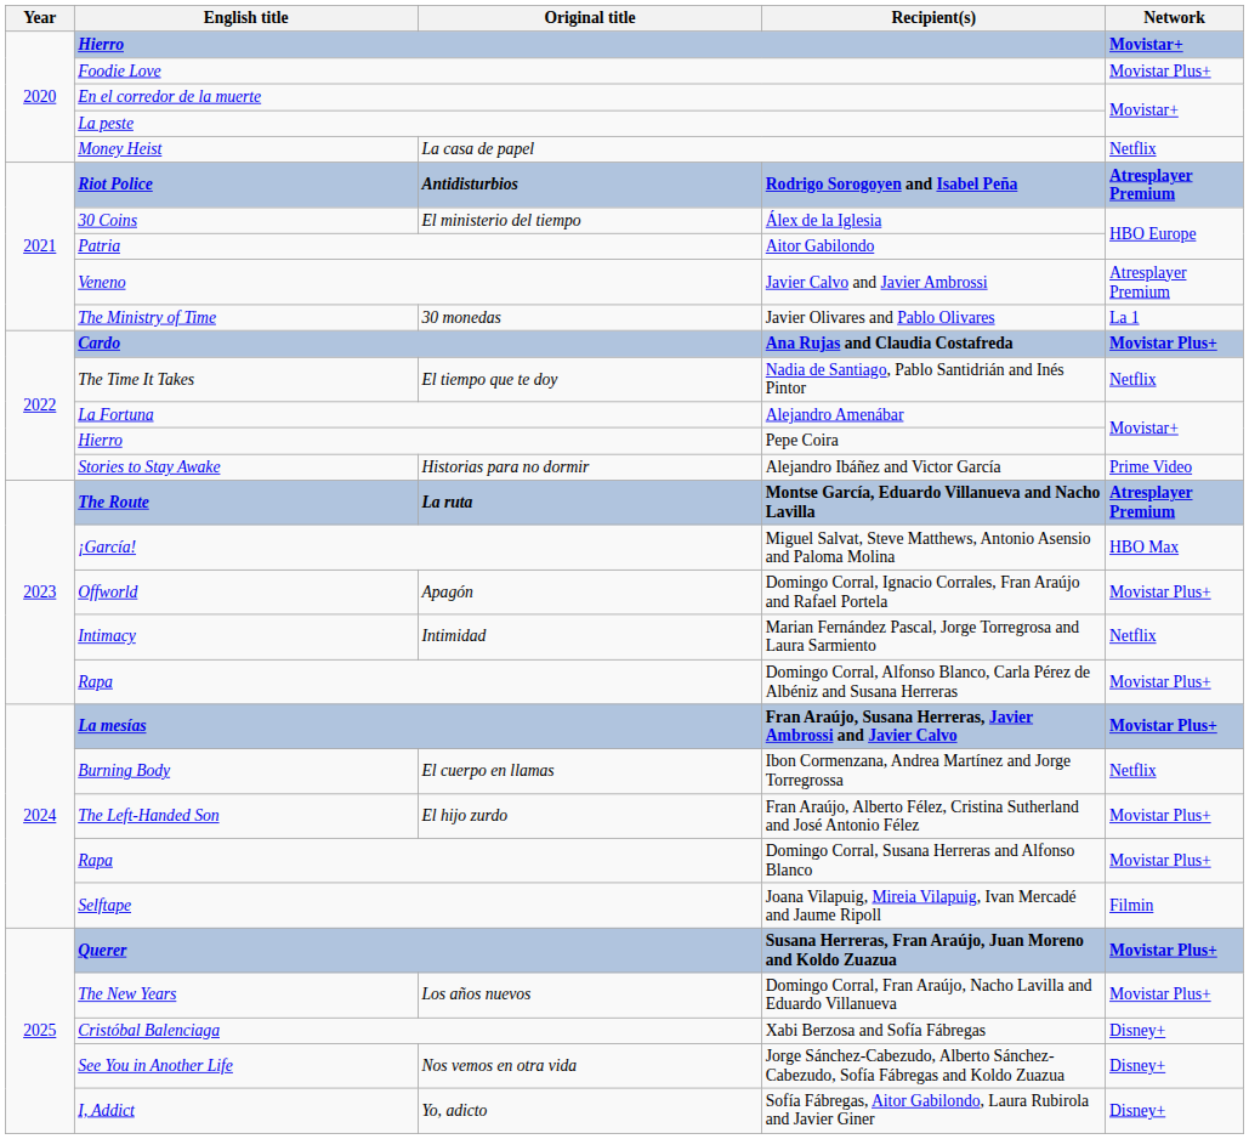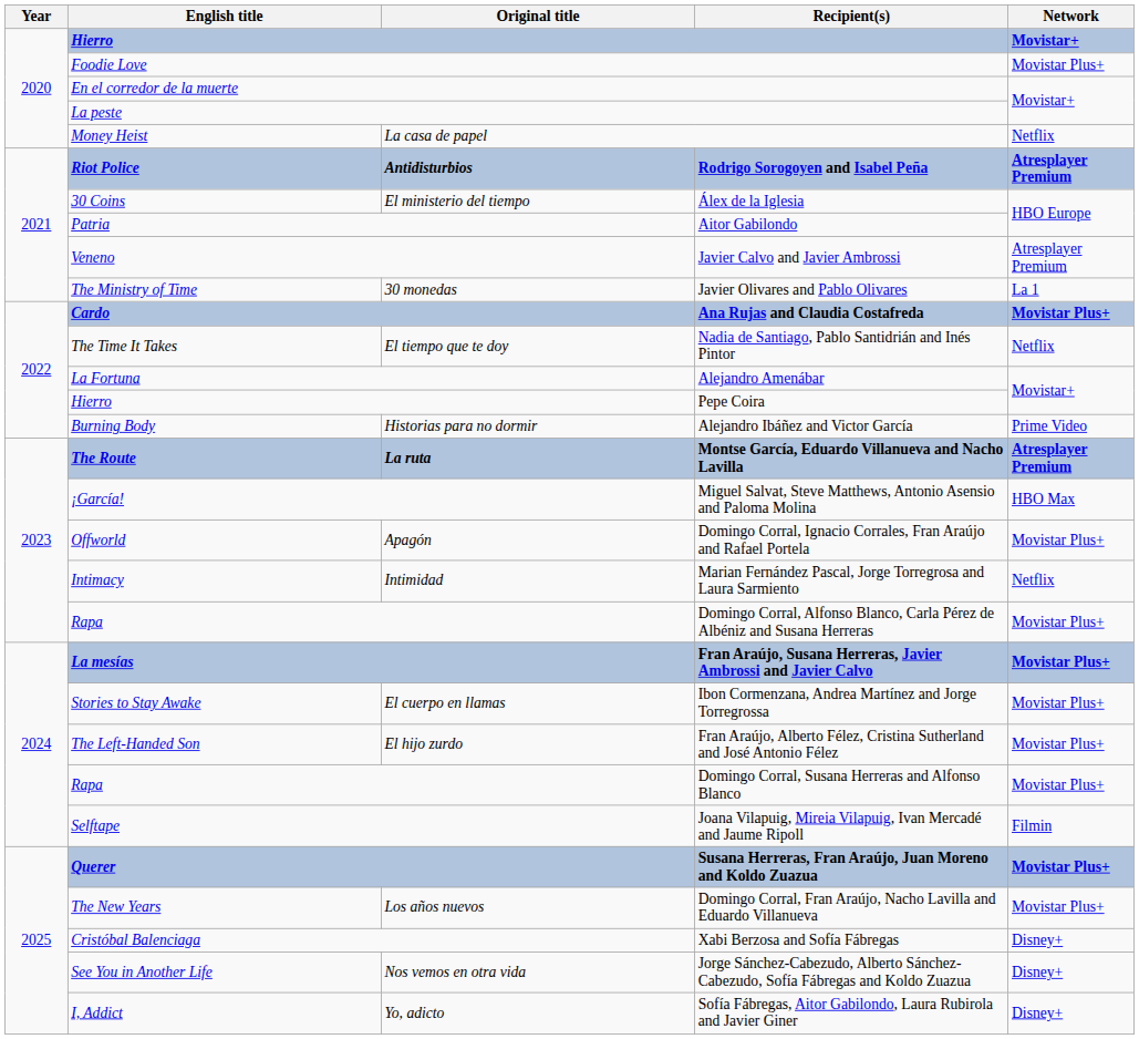 <table class="wikitable" width="95%" cellpadding="5">
 <tr>
 <th width="5%">Year</th>
 <th width="25%">English title</th>
 <th width="25%">Original title</th>
 <th width="25%">Recipient(s)</th>
 <th width="10%">Network</th>
 </tr>
 <tr>
 <td rowspan=5 style="text-align:center"><a href='#'>2020</a><br></td>
 <td colspan="3" style="background:#B0C4DE;"><strong><em><a href='#'>Hierro</a></em></strong></td>
 <td style="background:#B0C4DE;"><strong><a href='#'>Movistar+</a></strong></td>
 </tr>
 <tr>
 <td colspan="3"><em><a href='#'>Foodie Love</a></em></td>
 <td><a href='#'>Movistar Plus+</a></td>
 </tr>
 <tr>
 <td colspan="3"><em><a href='#'>En el corredor de la muerte</a></em></td>
 <td rowspan="2"><a href='#'>Movistar+</a></td>
 </tr>
 <tr>
 <td colspan="3"><em><a href='#'>La peste</a></em></td>
 </tr>
 <tr>
 <td><em><a href='#'>Money Heist</a></em></td>
 <td colspan="2"><em>La casa de papel</em></td>
 <td><a href='#'>Netflix</a></td>
 </tr>
 <tr>
 <td rowspan=5 style="text-align:center"><a href='#'>2021</a><br></td>
 <td style="background:#B0C4DE;"><strong><em><a href='#'>Riot Police</a></em></strong></td>
 <td style="background:#B0C4DE;"><strong><em>Antidisturbios</em></strong></td>
 <td style="background:#B0C4DE;"><strong><a href='#'>Rodrigo Sorogoyen</a> and <a href='#'>Isabel Peña</a></strong></td>
 <td style="background:#B0C4DE;"><strong><a href='#'>Atresplayer Premium</a></strong></td>
 </tr>
 <tr>
 <td><em><a href='#'>30 Coins</a></em></td>
 <td><em>El ministerio del tiempo</em></td>
 <td><a href='#'>Álex de la Iglesia</a></td>
 <td rowspan="2"><a href='#'>HBO Europe</a></td>
 </tr>
 <tr>
 <td colspan="2"><em><a href='#'>Patria</a></em></td>
 <td><a href='#'>Aitor Gabilondo</a></td>
 </tr>
 <tr>
 <td colspan="2"><em><a href='#'>Veneno</a></em></td>
 <td><a href='#'>Javier Calvo</a> and <a href='#'>Javier Ambrossi</a></td>
 <td><a href='#'>Atresplayer Premium</a></td>
 </tr>
 <tr>
 <td><em><a href='#'>The Ministry of Time</a></em></td>
 <td><em>30 monedas</em></td>
 <td>Javier Olivares and <a href='#'>Pablo Olivares</a></td>
 <td><a href='#'>La 1</a></td>
 </tr>
 <tr>
 <td rowspan=5 style="text-align:center"><a href='#'>2022</a><br></td>
 <td colspan="2" style="background:#B0C4DE;"><strong><em><a href='#'>Cardo</a></em></strong></td>
 <td style="background:#B0C4DE;"><strong><a href='#'>Ana Rujas</a> and Claudia Costafreda</strong></td>
 <td style="background:#B0C4DE;"><strong><a href='#'>Movistar Plus+</a></strong></td>
 </tr>
 <tr>
 <td><em>The Time It Takes</em></td>
 <td><em>El tiempo que te doy</em></td>
 <td><a href='#'>Nadia de Santiago</a>, Pablo Santidrián and Inés Pintor</td>
 <td><a href='#'>Netflix</a></td>
 </tr>
 <tr>
 <td colspan="2"><em><a href='#'>La Fortuna</a></em></td>
 <td><a href='#'>Alejandro Amenábar</a></td>
 <td rowspan="2"><a href='#'>Movistar+</a></td>
 </tr>
 <tr>
 <td colspan="2"><em><a href='#'>Hierro</a></em></td>
 <td>Pepe Coira</td>
 </tr>
 <tr>
-<td><em><a href='#'>Stories to Stay Awake</a></em></td>
+<td><em><a href='#'>Burning Body</a></em></td>
 <td><em>Historias para no dormir</em></td>
 <td>Alejandro Ibáñez and Victor García</td>
 <td><a href='#'>Prime Video</a></td>
 </tr>
 <tr>
 <td rowspan=5 style="text-align:center"><a href='#'>2023</a><br></td>
 <td style="background:#B0C4DE;"><strong><em><a href='#'>The Route</a></em></strong></td>
 <td style="background:#B0C4DE;"><strong><em>La ruta</em></strong></td>
 <td style="background:#B0C4DE;"><strong>Montse García, Eduardo Villanueva and Nacho Lavilla</strong></td>
 <td style="background:#B0C4DE;"><strong><a href='#'>Atresplayer Premium</a></strong></td>
 </tr>
 <tr>
 <td colspan="2"><em><a href='#'>¡García!</a></em></td>
 <td>Miguel Salvat, Steve Matthews, Antonio Asensio and Paloma Molina</td>
 <td><a href='#'>HBO Max</a></td>
 </tr>
 <tr>
 <td><em><a href='#'>Offworld</a></em></td>
 <td><em>Apagón</em></td>
 <td>Domingo Corral, Ignacio Corrales, Fran Araújo and Rafael Portela</td>
 <td><a href='#'>Movistar Plus+</a></td>
 </tr>
 <tr>
 <td><em><a href='#'>Intimacy</a></em></td>
 <td><em>Intimidad</em></td>
 <td>Marian Fernández Pascal, Jorge Torregrosa and  Laura Sarmiento</td>
 <td><a href='#'>Netflix</a></td>
 </tr>
 <tr>
 <td colspan="2"><em><a href='#'>Rapa</a></em></td>
 <td>Domingo Corral, Alfonso Blanco, Carla Pérez de Albéniz and Susana Herreras</td>
 <td><a href='#'>Movistar Plus+</a></td>
 </tr>
 <tr>
 <td rowspan=5 style="text-align:center"><a href='#'>2024</a><br></td>
 <td colspan="2" style="background:#B0C4DE;"><strong><em><a href='#'>La mesías</a></em></strong></td>
 <td style="background:#B0C4DE;"><strong>Fran Araújo, Susana Herreras, <a href='#'>Javier Ambrossi</a> and <a href='#'>Javier Calvo</a></strong></td>
 <td style="background:#B0C4DE;"><strong><a href='#'>Movistar Plus+</a></strong></td>
 </tr>
 <tr>
-<td><em><a href='#'>Burning Body</a></em></td>
+<td><em><a href='#'>Stories to Stay Awake</a></em></td>
 <td><em>El cuerpo en llamas</em></td>
 <td>Ibon Cormenzana, Andrea Martínez and Jorge Torregrossa</td>
-<td><a href='#'>Netflix</a></td>
+<td><a href='#'>Movistar Plus+</a></td>
 </tr>
 <tr>
 <td><em><a href='#'>The Left-Handed Son</a></em></td>
 <td><em>El hijo zurdo</em></td>
 <td>Fran Araújo, Alberto Félez, Cristina Sutherland and José Antonio Félez</td>
 <td><a href='#'>Movistar Plus+</a></td>
 </tr>
 <tr>
 <td colspan="2"><em><a href='#'>Rapa</a></em></td>
 <td>Domingo Corral, Susana Herreras and Alfonso Blanco</td>
 <td><a href='#'>Movistar Plus+</a></td>
 </tr>
 <tr>
 <td colspan="2"><em><a href='#'>Selftape</a></em></td>
 <td>Joana Vilapuig, <a href='#'>Mireia Vilapuig</a>, Ivan Mercadé and Jaume Ripoll</td>
 <td><a href='#'>Filmin</a></td>
 </tr>
 <tr>
 <td rowspan=5 style="text-align:center"><a href='#'>2025</a><br></td>
 <td colspan="2" style="background:#B0C4DE;"><strong><em><a href='#'>Querer</a></em></strong></td>
 <td style="background:#B0C4DE;"><strong>Susana Herreras, Fran Araújo, Juan Moreno and Koldo Zuazua</strong></td>
 <td style="background:#B0C4DE;"><strong><a href='#'>Movistar Plus+</a></strong></td>
 </tr>
 <tr>
 <td><em><a href='#'>The New Years</a></em></td>
 <td><em>Los años nuevos</em></td>
 <td>Domingo Corral, Fran Araújo, Nacho Lavilla and Eduardo Villanueva</td>
 <td><a href='#'>Movistar Plus+</a></td>
 </tr>
 <tr>
 <td colspan="2"><em><a href='#'>Cristóbal Balenciaga</a></em></td>
 <td>Xabi Berzosa and Sofía Fábregas</td>
 <td><a href='#'>Disney+</a></td>
 </tr>
 <tr>
 <td><em><a href='#'>See You in Another Life</a></em></td>
 <td><em>Nos vemos en otra vida</em></td>
 <td>Jorge Sánchez-Cabezudo, Alberto Sánchez-Cabezudo, Sofía Fábregas and Koldo Zuazua</td>
 <td><a href='#'>Disney+</a></td>
 </tr>
 <tr>
 <td><em><a href='#'>I, Addict</a></em></td>
 <td><em>Yo, adicto</em></td>
 <td>Sofía Fábregas, <a href='#'>Aitor Gabilondo</a>, Laura Rubirola and Javier Giner</td>
 <td><a href='#'>Disney+</a></td>
 </tr>
 </table>
